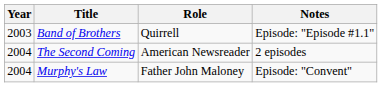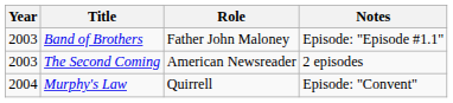 <table class="wikitable">
 <tr>
 <th>Year</th>
 <th>Title</th>
 <th>Role</th>
 <th>Notes</th>
 </tr>
 <tr>
 <td>2003</td>
 <td><em><a href='#'>Band of Brothers</a></em></td>
-<td>Quirrell</td>
+<td>Father John Maloney</td>
 <td>Episode: "Episode #1.1"</td>
 </tr>
 <tr>
-<td>2004</td>
+<td>2003</td>
 <td><em><a href='#'>The Second Coming</a></em></td>
 <td>American Newsreader</td>
 <td>2 episodes</td>
 </tr>
 <tr>
 <td>2004</td>
 <td><em><a href='#'>Murphy's Law</a></em></td>
-<td>Father John Maloney</td>
+<td>Quirrell</td>
 <td>Episode: "Convent"</td>
 </tr>
 </table>
